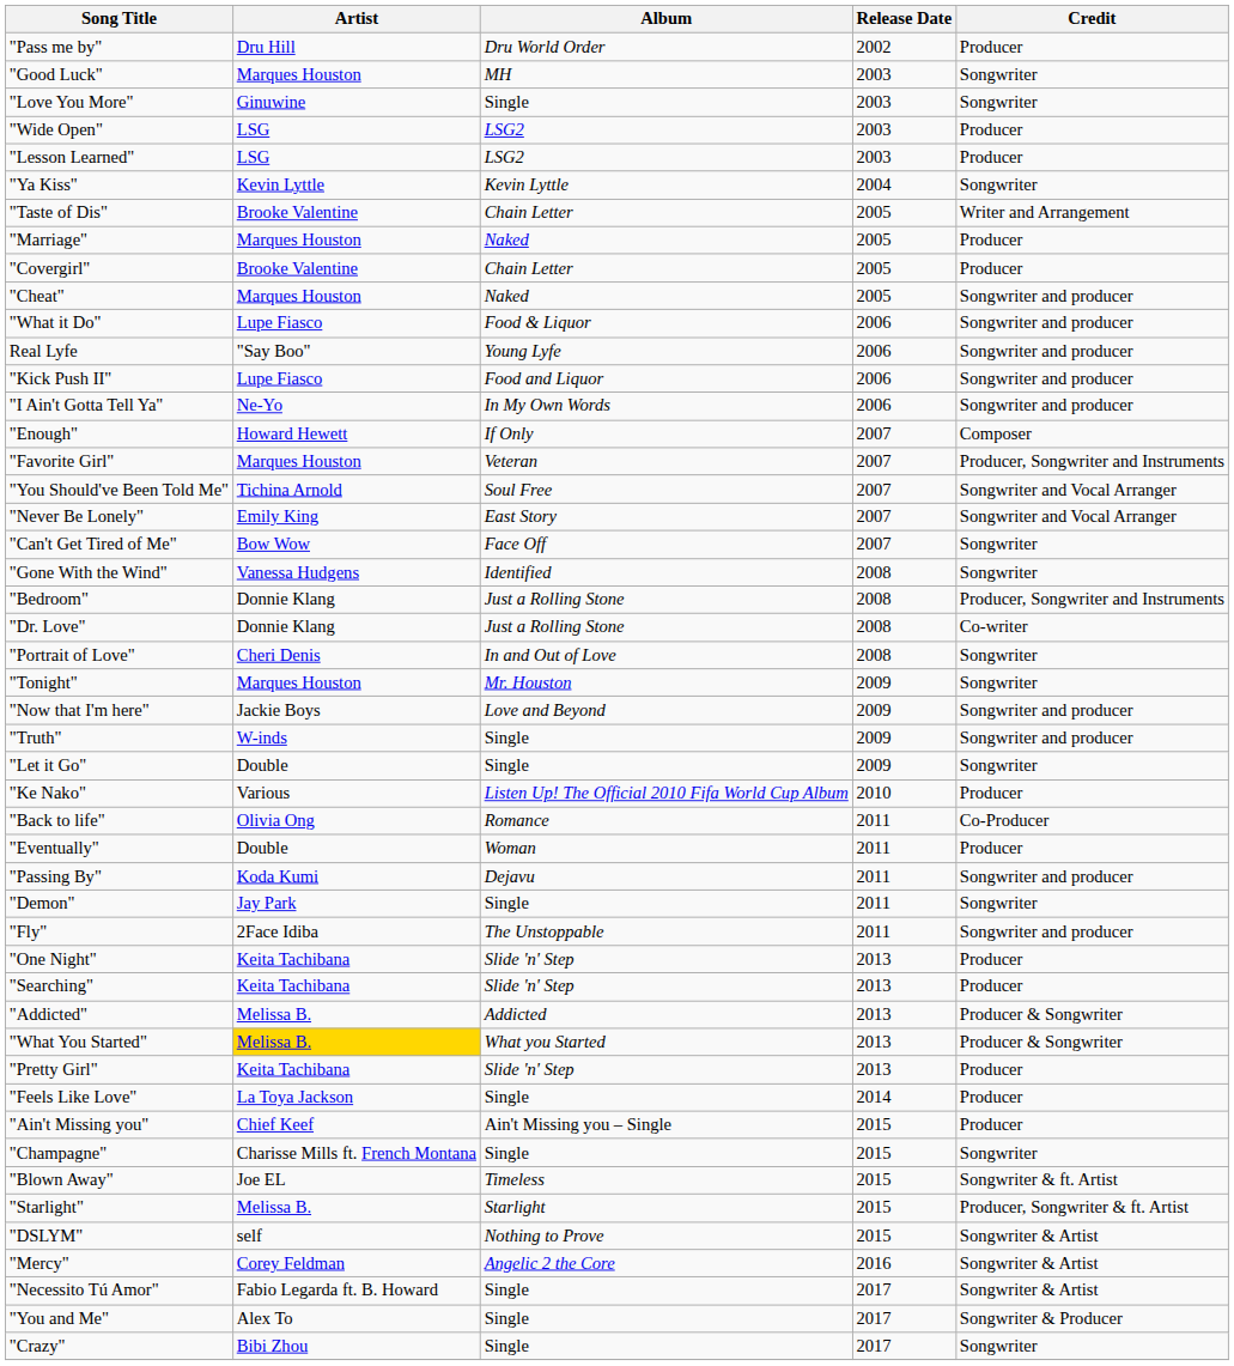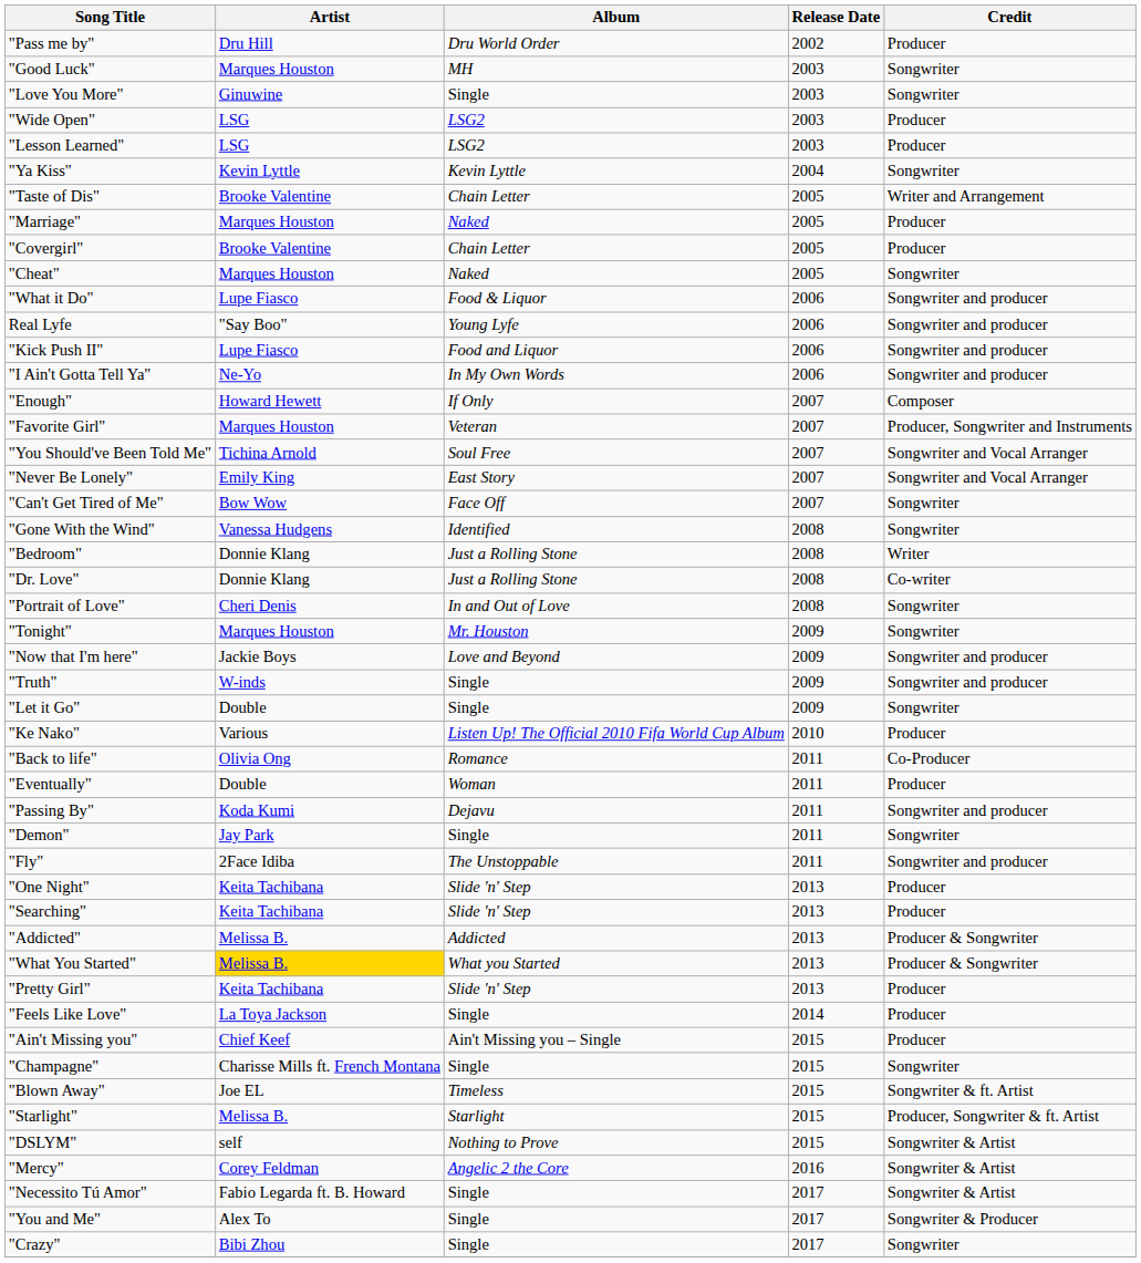 <table class="wikitable">
 <tr>
 <th>Song Title</th>
 <th>Artist</th>
 <th>Album</th>
 <th>Release Date</th>
 <th>Credit</th>
 </tr>
 <tr>
 <td>"Pass me by"</td>
 <td><a href='#'>Dru Hill</a></td>
 <td><em>Dru World Order</em></td>
 <td>2002</td>
 <td>Producer</td>
 </tr>
 <tr>
 <td>"Good Luck"</td>
 <td><a href='#'>Marques Houston</a></td>
 <td><em>MH</em></td>
 <td>2003</td>
 <td>Songwriter</td>
 </tr>
 <tr>
 <td>"Love You More"</td>
 <td><a href='#'>Ginuwine</a></td>
 <td>Single</td>
 <td>2003</td>
 <td>Songwriter</td>
 </tr>
 <tr>
 <td>"Wide Open"</td>
 <td><a href='#'>LSG</a></td>
 <td><em><a href='#'>LSG2</a></em></td>
 <td>2003</td>
 <td>Producer</td>
 </tr>
 <tr>
 <td>"Lesson Learned"</td>
 <td><a href='#'>LSG</a></td>
 <td><em>LSG2</em></td>
 <td>2003</td>
 <td>Producer</td>
 </tr>
 <tr>
 <td>"Ya Kiss"</td>
 <td><a href='#'>Kevin Lyttle</a></td>
 <td><em>Kevin Lyttle</em></td>
 <td>2004</td>
 <td>Songwriter</td>
 </tr>
 <tr>
 <td>"Taste of Dis"</td>
 <td><a href='#'>Brooke Valentine</a></td>
 <td><em>Chain Letter</em></td>
 <td>2005</td>
 <td>Writer and Arrangement</td>
 </tr>
 <tr>
 <td>"Marriage"</td>
 <td><a href='#'>Marques Houston</a></td>
 <td><a href='#'><em>Naked</em></a></td>
 <td>2005</td>
 <td>Producer</td>
 </tr>
 <tr>
 <td>"Covergirl"</td>
 <td><a href='#'>Brooke Valentine</a></td>
 <td><em>Chain Letter</em></td>
 <td>2005</td>
 <td>Producer</td>
 </tr>
 <tr>
 <td>"Cheat"</td>
 <td><a href='#'>Marques Houston</a></td>
 <td><em>Naked</em></td>
 <td>2005</td>
-<td>Songwriter and producer</td>
+<td>Songwriter</td>
 </tr>
 <tr>
 <td>"What it Do"</td>
 <td><a href='#'>Lupe Fiasco</a></td>
 <td><em>Food & Liquor</em></td>
 <td>2006</td>
 <td>Songwriter and producer</td>
 </tr>
 <tr>
 <td>Real Lyfe</td>
 <td>"Say Boo"</td>
 <td><em>Young Lyfe</em></td>
 <td>2006</td>
 <td>Songwriter and producer</td>
 </tr>
 <tr>
 <td>"Kick Push II"</td>
 <td><a href='#'>Lupe Fiasco</a></td>
 <td><em>Food and Liquor</em></td>
 <td>2006</td>
 <td>Songwriter and producer</td>
 </tr>
 <tr>
 <td>"I Ain't Gotta Tell Ya"</td>
 <td><a href='#'>Ne-Yo</a></td>
 <td><em>In My Own Words</em></td>
 <td>2006</td>
 <td>Songwriter and producer</td>
 </tr>
 <tr>
 <td>"Enough"</td>
 <td><a href='#'>Howard Hewett</a></td>
 <td><em>If Only</em></td>
 <td>2007</td>
 <td>Composer</td>
 </tr>
 <tr>
 <td>"Favorite Girl"</td>
 <td><a href='#'>Marques Houston</a></td>
 <td><em>Veteran</em></td>
 <td>2007</td>
 <td>Producer, Songwriter and Instruments</td>
 </tr>
 <tr>
 <td>"You Should've Been Told Me"</td>
 <td><a href='#'>Tichina Arnold</a></td>
 <td><em>Soul Free</em></td>
 <td>2007</td>
 <td>Songwriter and Vocal Arranger</td>
 </tr>
 <tr>
 <td>"Never Be Lonely"</td>
 <td><a href='#'>Emily King</a></td>
 <td><em>East Story</em></td>
 <td>2007</td>
 <td>Songwriter and Vocal Arranger</td>
 </tr>
 <tr>
 <td>"Can't Get Tired of Me"</td>
 <td><a href='#'>Bow Wow</a></td>
 <td><em>Face Off</em></td>
 <td>2007</td>
 <td>Songwriter</td>
 </tr>
 <tr>
 <td>"Gone With the Wind"</td>
 <td><a href='#'>Vanessa Hudgens</a></td>
 <td><em>Identified</em></td>
 <td>2008</td>
 <td>Songwriter</td>
 </tr>
 <tr>
 <td>"Bedroom"</td>
 <td>Donnie Klang</td>
 <td><em>Just a Rolling Stone</em></td>
 <td>2008</td>
-<td>Producer, Songwriter and Instruments</td>
+<td>Writer</td>
 </tr>
 <tr>
 <td>"Dr. Love"</td>
 <td>Donnie Klang</td>
 <td><em>Just a Rolling Stone</em></td>
 <td>2008</td>
 <td>Co-writer</td>
 </tr>
 <tr>
 <td>"Portrait of Love"</td>
 <td><a href='#'>Cheri Denis</a></td>
 <td><em>In and Out of Love</em></td>
 <td>2008</td>
 <td>Songwriter</td>
 </tr>
 <tr>
 <td>"Tonight"</td>
 <td><a href='#'>Marques Houston</a></td>
 <td><em><a href='#'>Mr. Houston</a></em></td>
 <td>2009</td>
 <td>Songwriter</td>
 </tr>
 <tr>
 <td>"Now that I'm here"</td>
 <td>Jackie Boys</td>
 <td><em>Love and Beyond</em></td>
 <td>2009</td>
 <td>Songwriter and producer</td>
 </tr>
 <tr>
 <td>"Truth"</td>
 <td><a href='#'>W-inds</a></td>
 <td>Single</td>
 <td>2009</td>
 <td>Songwriter and producer</td>
 </tr>
 <tr>
 <td>"Let it Go"</td>
 <td>Double</td>
 <td>Single</td>
 <td>2009</td>
 <td>Songwriter</td>
 </tr>
 <tr>
 <td>"Ke Nako"</td>
 <td>Various</td>
 <td><em><a href='#'>Listen Up! The Official 2010 Fifa World Cup Album</a></em></td>
 <td>2010</td>
 <td>Producer</td>
 </tr>
 <tr>
 <td>"Back to life"</td>
 <td><a href='#'>Olivia Ong</a></td>
 <td><em>Romance</em></td>
 <td>2011</td>
 <td>Co-Producer</td>
 </tr>
 <tr>
 <td>"Eventually"</td>
 <td>Double</td>
 <td><em>Woman</em></td>
 <td>2011</td>
 <td>Producer</td>
 </tr>
 <tr>
 <td>"Passing By"</td>
 <td><a href='#'>Koda Kumi</a></td>
 <td><em>Dejavu</em></td>
 <td>2011</td>
 <td>Songwriter and producer</td>
 </tr>
 <tr>
 <td>"Demon"</td>
 <td><a href='#'>Jay Park</a></td>
 <td>Single</td>
 <td>2011</td>
 <td>Songwriter</td>
 </tr>
 <tr>
 <td>"Fly"</td>
 <td>2Face Idiba</td>
 <td><em>The Unstoppable</em></td>
 <td>2011</td>
 <td>Songwriter and producer</td>
 </tr>
 <tr>
 <td>"One Night"</td>
 <td><a href='#'>Keita Tachibana</a></td>
 <td><em>Slide 'n' Step</em></td>
 <td>2013</td>
 <td>Producer</td>
 </tr>
 <tr>
 <td>"Searching"</td>
 <td><a href='#'>Keita Tachibana</a></td>
 <td><em>Slide 'n' Step</em></td>
 <td>2013</td>
 <td>Producer</td>
 </tr>
 <tr>
 <td>"Addicted"</td>
 <td><a href='#'>Melissa B.</a></td>
 <td><em>Addicted</em></td>
 <td>2013</td>
 <td>Producer & Songwriter</td>
 </tr>
 <tr>
 <td>"What You Started"</td>
 <td style="background: gold;"><a href='#'>Melissa B.</a></td>
 <td><em>What you Started</em></td>
 <td>2013</td>
 <td>Producer & Songwriter</td>
 </tr>
 <tr>
 <td>"Pretty Girl"</td>
 <td><a href='#'>Keita Tachibana</a></td>
 <td><em>Slide 'n' Step</em></td>
 <td>2013</td>
 <td>Producer</td>
 </tr>
 <tr>
 <td>"Feels Like Love"</td>
 <td><a href='#'>La Toya Jackson</a></td>
 <td>Single</td>
 <td>2014</td>
 <td>Producer</td>
 </tr>
 <tr>
 <td>"Ain't Missing you"</td>
 <td><a href='#'>Chief Keef</a></td>
 <td>Ain't Missing you – Single</td>
 <td>2015</td>
 <td>Producer</td>
 </tr>
 <tr>
 <td>"Champagne"</td>
 <td>Charisse Mills ft. <a href='#'>French Montana</a></td>
 <td>Single</td>
 <td>2015</td>
 <td>Songwriter</td>
 </tr>
 <tr>
 <td>"Blown Away"</td>
 <td>Joe EL</td>
 <td><em>Timeless</em></td>
 <td>2015</td>
 <td>Songwriter & ft. Artist</td>
 </tr>
 <tr>
 <td>"Starlight"</td>
 <td><a href='#'>Melissa B.</a></td>
 <td><em>Starlight</em></td>
 <td>2015</td>
 <td>Producer, Songwriter & ft. Artist</td>
 </tr>
 <tr>
 <td>"DSLYM"</td>
 <td>self</td>
 <td><em>Nothing to Prove</em></td>
 <td>2015</td>
 <td>Songwriter & Artist</td>
 </tr>
 <tr>
 <td>"Mercy"</td>
 <td><a href='#'>Corey Feldman</a></td>
 <td><em><a href='#'>Angelic 2 the Core</a></em></td>
 <td>2016</td>
 <td>Songwriter & Artist</td>
 </tr>
 <tr>
 <td>"Necessito Tú Amor"</td>
 <td>Fabio Legarda ft. B. Howard</td>
 <td>Single</td>
 <td>2017</td>
 <td>Songwriter & Artist</td>
 </tr>
 <tr>
 <td>"You and Me"</td>
 <td>Alex To</td>
 <td>Single</td>
 <td>2017</td>
 <td>Songwriter & Producer</td>
 </tr>
 <tr>
 <td>"Crazy"</td>
 <td><a href='#'>Bibi Zhou</a></td>
 <td>Single</td>
 <td>2017</td>
 <td>Songwriter</td>
 </tr>
 <tr>
 </tr>
 </table>
